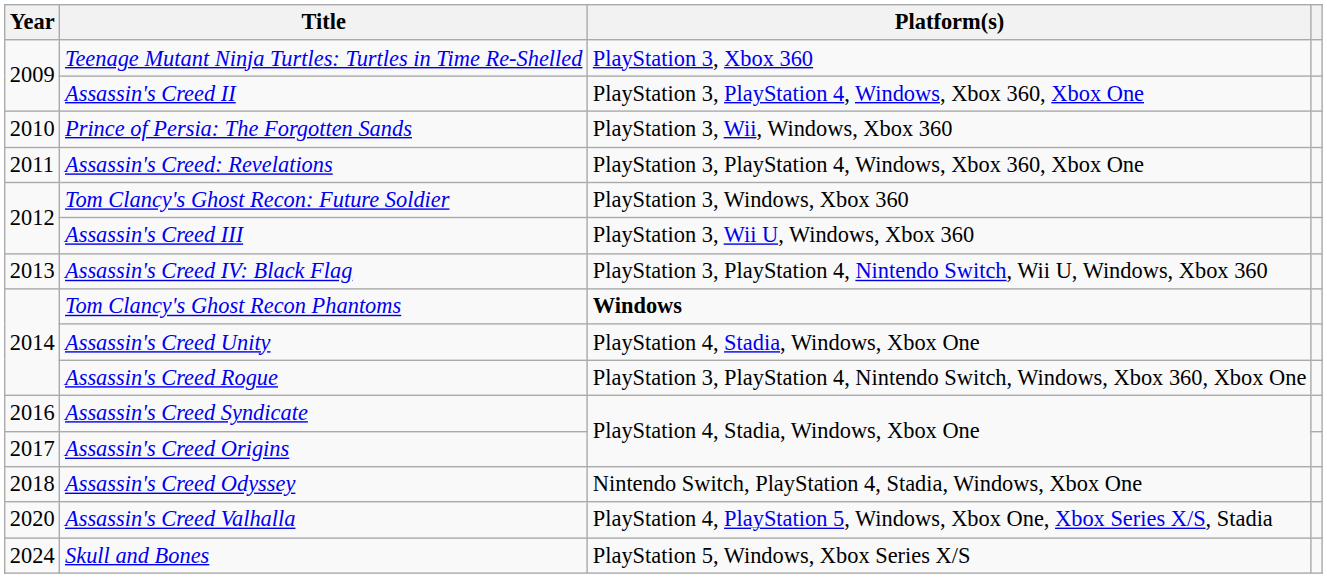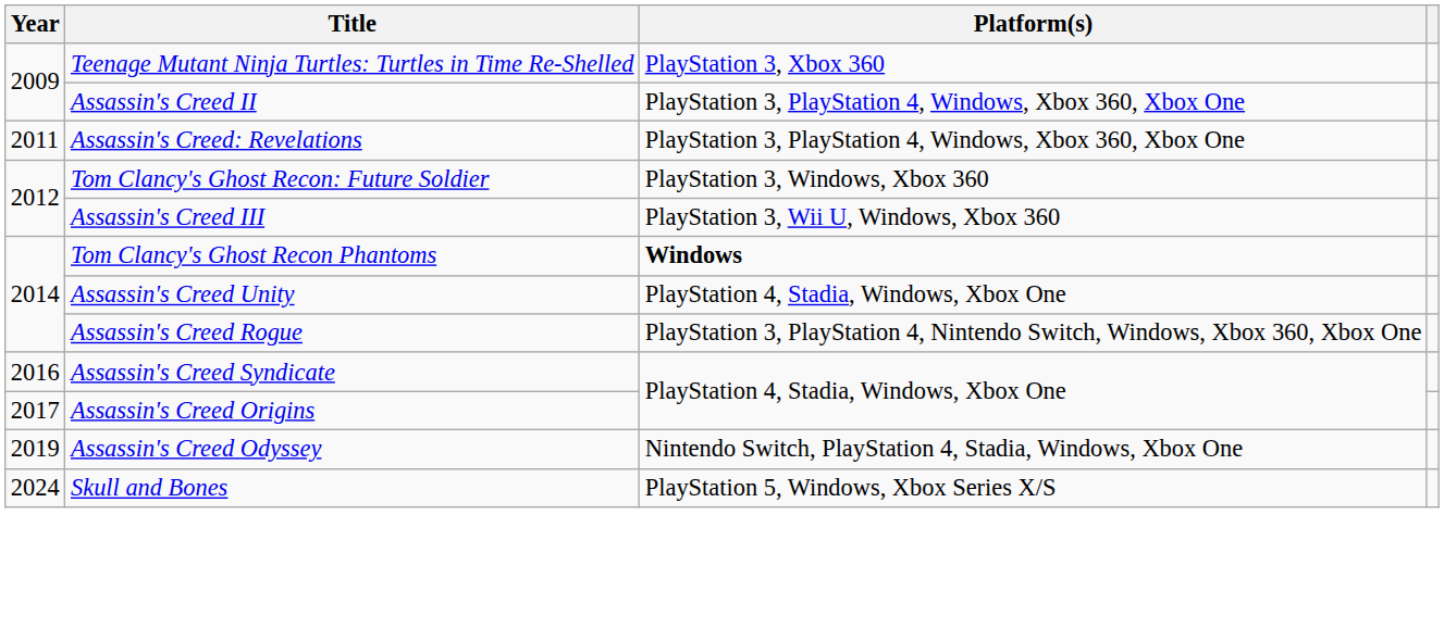 <table class="wikitable">
 <tr>
 <th>Year</th>
 <th>Title</th>
 <th>Platform(s)</th>
 <th></th>
 </tr>
 <tr>
 <td rowspan="2">2009</td>
 <td><em><a href='#'>Teenage Mutant Ninja Turtles: Turtles in Time Re-Shelled</a></em></td>
 <td><a href='#'>PlayStation 3</a>, <a href='#'>Xbox 360</a></td>
 <td></td>
 </tr>
 <tr>
 <td><em><a href='#'>Assassin's Creed II</a></em></td>
 <td>PlayStation 3, <a href='#'>PlayStation 4</a>, <a href='#'>Windows</a>, Xbox 360, <a href='#'>Xbox One</a></td>
 <td></td>
 </tr>
 <tr>
-<td>2010</td>
-<td><em><a href='#'>Prince of Persia: The Forgotten Sands</a></em></td>
-<td>PlayStation 3, <a href='#'>Wii</a>, Windows, Xbox 360</td>
-<td></td>
-</tr>
-<tr>
 <td>2011</td>
 <td><em><a href='#'>Assassin's Creed: Revelations</a></em></td>
 <td>PlayStation 3, PlayStation 4, Windows, Xbox 360, Xbox One</td>
 <td></td>
 </tr>
 <tr>
 <td rowspan="2">2012</td>
 <td><em><a href='#'>Tom Clancy's Ghost Recon: Future Soldier</a></em></td>
 <td>PlayStation 3, Windows, Xbox 360</td>
 <td></td>
 </tr>
 <tr>
 <td><em><a href='#'>Assassin's Creed III</a></em></td>
 <td>PlayStation 3, <a href='#'>Wii U</a>, Windows, Xbox 360</td>
-<td></td>
-</tr>
-<tr>
-<td>2013</td>
-<td><em><a href='#'>Assassin's Creed IV: Black Flag</a></em></td>
-<td>PlayStation 3, PlayStation 4, <a href='#'>Nintendo Switch</a>, Wii U, Windows, Xbox 360</td>
 <td></td>
 </tr>
 <tr>
 <td rowspan="3">2014</td>
 <td><em><a href='#'>Tom Clancy's Ghost Recon Phantoms</a></em></td>
 <td><strong>Windows</strong></td>
 <td></td>
 </tr>
 <tr>
 <td><em><a href='#'>Assassin's Creed Unity</a></em></td>
 <td>PlayStation 4, <a href='#'>Stadia</a>, Windows, Xbox One</td>
 <td></td>
 </tr>
 <tr>
 <td><em><a href='#'>Assassin's Creed Rogue</a></em></td>
 <td>PlayStation 3, PlayStation 4, Nintendo Switch, Windows, Xbox 360, Xbox One</td>
 <td></td>
 </tr>
 <tr>
 <td>2016</td>
 <td><em><a href='#'>Assassin's Creed Syndicate</a></em></td>
 <td rowspan="2">PlayStation 4, Stadia, Windows, Xbox One</td>
 <td></td>
 </tr>
 <tr>
 <td>2017</td>
 <td><em><a href='#'>Assassin's Creed Origins</a></em></td>
 <td></td>
 </tr>
 <tr>
-<td>2018</td>
+<td>2019</td>
 <td><em><a href='#'>Assassin's Creed Odyssey</a></em></td>
 <td>Nintendo Switch, PlayStation 4, Stadia, Windows, Xbox One</td>
-<td></td>
-</tr>
-<tr>
-<td>2020</td>
-<td><em><a href='#'>Assassin's Creed Valhalla</a></em></td>
-<td>PlayStation 4, <a href='#'>PlayStation 5</a>, Windows, Xbox One, <a href='#'>Xbox Series X/S</a>, Stadia</td>
 <td></td>
 </tr>
 <tr>
 <td>2024</td>
 <td><em><a href='#'>Skull and Bones</a></em></td>
 <td>PlayStation 5, Windows, Xbox Series X/S</td>
 <td></td>
 </tr>
 </table>
